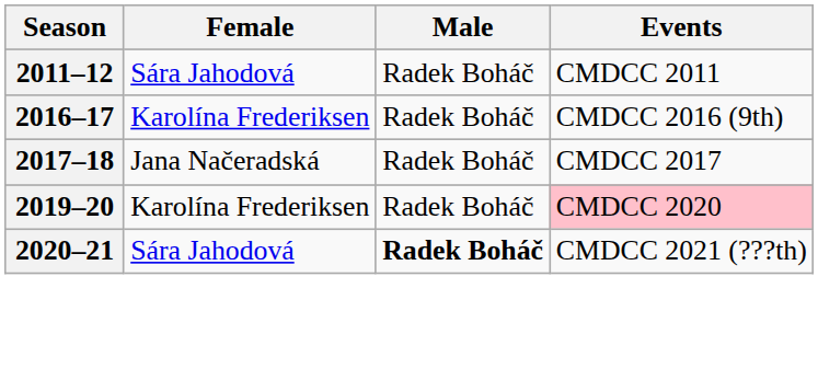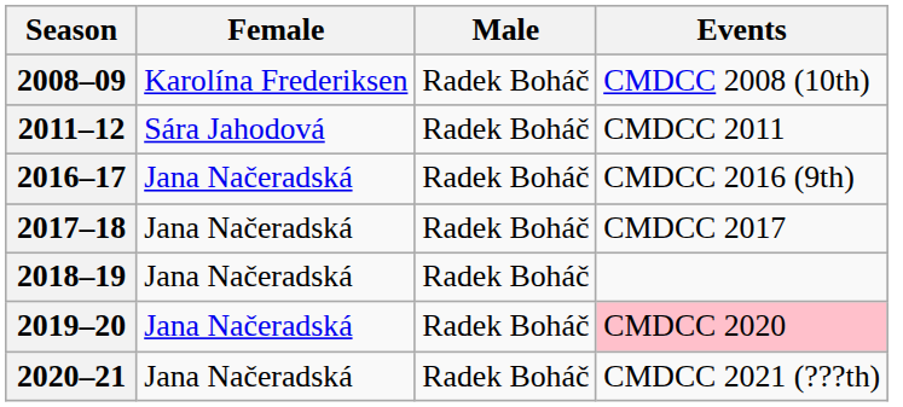 <table class="wikitable">
 <tr>
 <th scope="col" width=60>Season</th>
 <th scope="col">Female</th>
 <th scope="col">Male</th>
 <th scope="col">Events</th>
+</tr>
+<tr>
+<th scope="row">2008–09</th>
+<td><a href='#'>Karolína Frederiksen</a></td>
+<td>Radek Boháč</td>
+<td><a href='#'>CMDCC</a> 2008 (10th)</td>
 </tr>
 <tr>
 <th scope="row">2011–12</th>
 <td><a href='#'>Sára Jahodová</a></td>
 <td>Radek Boháč</td>
 <td>CMDCC 2011 </td>
 </tr>
 <tr>
 <th scope="row">2016–17</th>
-<td><a href='#'>Karolína Frederiksen</a></td>
+<td><a href='#'>Jana Načeradská</a></td>
 <td>Radek Boháč</td>
 <td>CMDCC 2016 (9th)</td>
 </tr>
 <tr>
 <th scope="row">2017–18</th>
 <td>Jana Načeradská</td>
 <td>Radek Boháč</td>
 <td>CMDCC 2017 </td>
 </tr>
 <tr>
+<th scope="row">2018–19</th>
+<td>Jana Načeradská</td>
+<td>Radek Boháč</td>
+<td></td>
+</tr>
+<tr>
 <th scope="row">2019–20</th>
-<td>Karolína Frederiksen</td>
+<td><a href='#'>Jana Načeradská</a></td>
 <td>Radek Boháč</td>
 <td style="background: pink;">CMDCC 2020 </td>
 </tr>
 <tr>
 <th scope="row">2020–21</th>
-<td><a href='#'>Sára Jahodová</a></td>
-<td><strong>Radek Boháč</strong></td>
+<td>Jana Načeradská</td>
+<td>Radek Boháč</td>
 <td>CMDCC 2021 (???th)</td>
 </tr>
 </table>
